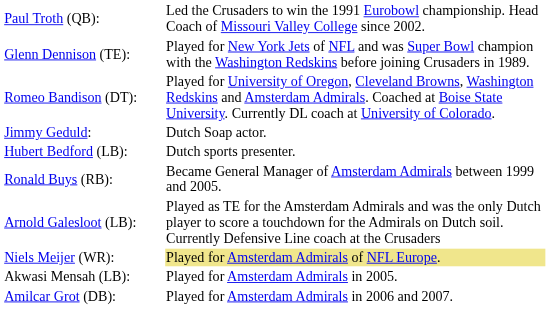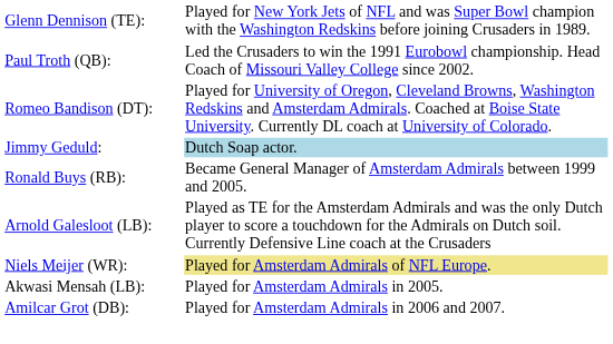 <table>
 <tr>
 <th></th>
 <th width="180"></th>
 <th></th>
 </tr>
 <tr>
 <td></td>
-<td><a href='#'>Paul Troth</a> (QB):</td>
-<td>Led the Crusaders to win the 1991 <a href='#'>Eurobowl</a> championship. Head Coach of <a href='#'>Missouri Valley College</a> since 2002.</td>
+<td><a href='#'>Glenn Dennison</a> (TE):</td>
+<td>Played for <a href='#'>New York Jets</a> of <a href='#'>NFL</a> and was <a href='#'>Super Bowl</a> champion with the <a href='#'>Washington Redskins</a> before joining Crusaders in 1989.</td>
 </tr>
 <tr>
 <td></td>
-<td><a href='#'>Glenn Dennison</a> (TE):</td>
-<td>Played for <a href='#'>New York Jets</a> of <a href='#'>NFL</a> and was <a href='#'>Super Bowl</a> champion with the <a href='#'>Washington Redskins</a> before joining Crusaders in 1989.</td>
+<td><a href='#'>Paul Troth</a> (QB):</td>
+<td>Led the Crusaders to win the 1991 <a href='#'>Eurobowl</a> championship. Head Coach of <a href='#'>Missouri Valley College</a> since 2002.</td>
 </tr>
 <tr>
 <td></td>
 <td><a href='#'>Romeo Bandison</a> (DT):</td>
 <td>Played for <a href='#'>University of Oregon</a>,  <a href='#'>Cleveland Browns</a>, <a href='#'>Washington Redskins</a> and <a href='#'>Amsterdam Admirals</a>. Coached at <a href='#'>Boise State University</a>. Currently DL coach at <a href='#'>University of Colorado</a>.</td>
 </tr>
 <tr>
 <td></td>
 <td><a href='#'>Jimmy Geduld</a>:</td>
-<td>Dutch Soap actor.</td>
-</tr>
-<tr>
-<td></td>
-<td><a href='#'>Hubert Bedford</a> (LB):</td>
-<td>Dutch sports presenter.</td>
+<td style="background: lightblue;">Dutch Soap actor.</td>
 </tr>
 <tr>
 <td></td>
 <td><a href='#'>Ronald Buys</a> (RB):</td>
 <td>Became General Manager of <a href='#'>Amsterdam Admirals</a> between 1999 and 2005.</td>
 </tr>
 <tr>
 <td></td>
 <td><a href='#'>Arnold Galesloot</a> (LB):</td>
 <td>Played as TE for the Amsterdam Admirals and was the only Dutch player to score a touchdown for the Admirals on Dutch soil. Currently Defensive Line coach at the Crusaders</td>
 </tr>
 <tr>
 <td></td>
 <td><a href='#'>Niels Meijer</a> (WR):</td>
 <td style="background: khaki;">Played for <a href='#'>Amsterdam Admirals</a> of <a href='#'>NFL Europe</a>.</td>
 </tr>
 <tr>
 <td></td>
 <td>Akwasi Mensah (LB):</td>
 <td>Played for <a href='#'>Amsterdam Admirals</a> in 2005.</td>
 </tr>
 <tr>
 <td></td>
 <td><a href='#'>Amilcar Grot</a> (DB):</td>
 <td>Played for <a href='#'>Amsterdam Admirals</a> in 2006 and 2007.</td>
 </tr>
 </table>
